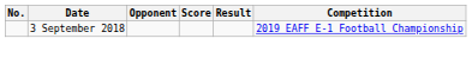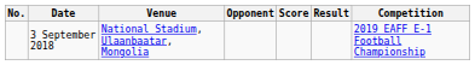 <table class="wikitable">
 <tr>
 <th>No.</th>
 <th>Date</th>
+<th>Venue</th>
 <th>Opponent</th>
 <th>Score</th>
 <th>Result</th>
 <th>Competition</th>
 </tr>
 <tr>
 <td></td>
 <td>3 September 2018</td>
+<td><a href='#'>National Stadium</a>, <a href='#'>Ulaanbaatar</a>, <a href='#'>Mongolia</a></td>
 <td></td>
 <td></td>
 <td></td>
 <td><a href='#'>2019 EAFF E-1 Football Championship</a></td>
 </tr>
 </table>
